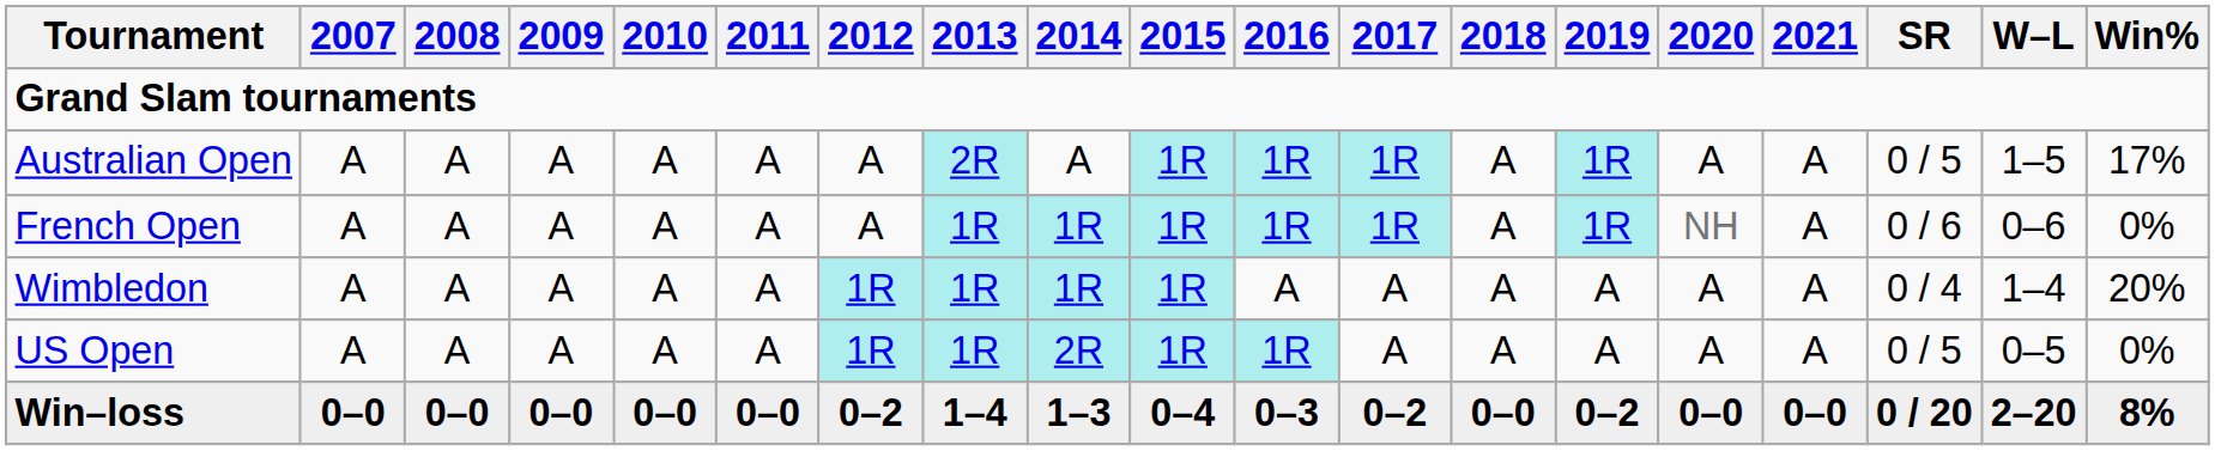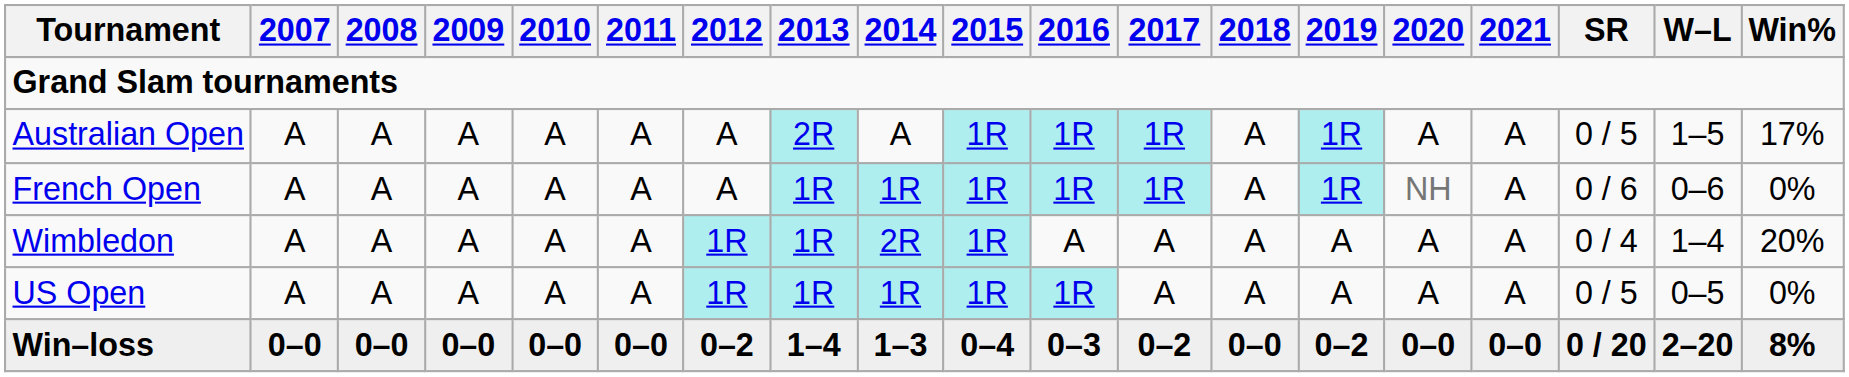 <table class=wikitable style=text-align:center;font-size:97%>
 <tr>
 <th>Tournament</th>
 <th><a href='#'>2007</a></th>
 <th><a href='#'>2008</a></th>
 <th><a href='#'>2009</a></th>
 <th><a href='#'>2010</a></th>
 <th><a href='#'>2011</a></th>
 <th><a href='#'>2012</a></th>
 <th><a href='#'>2013</a></th>
 <th><a href='#'>2014</a></th>
 <th><a href='#'>2015</a></th>
 <th><a href='#'>2016</a></th>
 <th width=38><a href='#'>2017</a></th>
 <th><a href='#'>2018</a></th>
 <th><a href='#'>2019</a></th>
 <th><a href='#'>2020</a></th>
 <th><a href='#'>2021</a></th>
 <th>SR</th>
 <th>W–L</th>
 <th>Win%</th>
 </tr>
 <tr>
 <td colspan=20 align=left><strong>Grand Slam tournaments</strong></td>
 </tr>
 <tr>
 <td align=left><a href='#'>Australian Open</a></td>
 <td>A</td>
 <td>A</td>
 <td>A</td>
 <td>A</td>
 <td>A</td>
 <td>A</td>
 <td bgcolor=afeeee><a href='#'>2R</a></td>
 <td>A</td>
 <td bgcolor=afeeee><a href='#'>1R</a></td>
 <td bgcolor=afeeee><a href='#'>1R</a></td>
 <td bgcolor=afeeee><a href='#'>1R</a></td>
 <td>A</td>
 <td bgcolor=afeeee><a href='#'>1R</a></td>
 <td>A</td>
 <td>A</td>
 <td>0 / 5</td>
 <td>1–5</td>
 <td>17%</td>
 </tr>
 <tr>
 <td align=left><a href='#'>French Open</a></td>
 <td>A</td>
 <td>A</td>
 <td>A</td>
 <td>A</td>
 <td>A</td>
 <td>A</td>
 <td bgcolor=afeeee><a href='#'>1R</a></td>
 <td bgcolor=afeeee><a href='#'>1R</a></td>
 <td bgcolor=afeeee><a href='#'>1R</a></td>
 <td bgcolor=afeeee><a href='#'>1R</a></td>
 <td bgcolor=afeeee><a href='#'>1R</a></td>
 <td>A</td>
 <td bgcolor=afeeee><a href='#'>1R</a></td>
 <td style=color:#767676>NH</td>
 <td>A</td>
 <td>0 / 6</td>
 <td>0–6</td>
 <td>0%</td>
 </tr>
 <tr>
 <td align=left><a href='#'>Wimbledon</a></td>
 <td>A</td>
 <td>A</td>
 <td>A</td>
 <td>A</td>
 <td>A</td>
 <td bgcolor=afeeee><a href='#'>1R</a></td>
 <td bgcolor=afeeee><a href='#'>1R</a></td>
-<td bgcolor=afeeee><a href='#'>1R</a></td>
+<td bgcolor=afeeee><a href='#'>2R</a></td>
 <td bgcolor=afeeee><a href='#'>1R</a></td>
 <td>A</td>
 <td>A</td>
 <td>A</td>
 <td>A</td>
 <td>A</td>
 <td>A</td>
 <td>0 / 4</td>
 <td>1–4</td>
 <td>20%</td>
 </tr>
 <tr>
 <td align=left><a href='#'>US Open</a></td>
 <td>A</td>
 <td>A</td>
 <td>A</td>
 <td>A</td>
 <td>A</td>
 <td bgcolor=afeeee><a href='#'>1R</a></td>
 <td bgcolor=afeeee><a href='#'>1R</a></td>
-<td bgcolor=afeeee><a href='#'>2R</a></td>
+<td bgcolor=afeeee><a href='#'>1R</a></td>
 <td bgcolor=afeeee><a href='#'>1R</a></td>
 <td bgcolor=afeeee><a href='#'>1R</a></td>
 <td>A</td>
 <td>A</td>
 <td>A</td>
 <td>A</td>
 <td>A</td>
 <td>0 / 5</td>
 <td>0–5</td>
 <td>0%</td>
 </tr>
 <tr style=font-weight:bold;background:#efefef>
 <td style=text-align:left>Win–loss</td>
 <td>0–0</td>
 <td>0–0</td>
 <td>0–0</td>
 <td>0–0</td>
 <td>0–0</td>
 <td>0–2</td>
 <td>1–4</td>
 <td>1–3</td>
 <td>0–4</td>
 <td>0–3</td>
 <td>0–2</td>
 <td>0–0</td>
 <td>0–2</td>
 <td>0–0</td>
 <td>0–0</td>
 <td>0 / 20</td>
 <td>2–20</td>
 <td>8%</td>
 </tr>
 </table>
